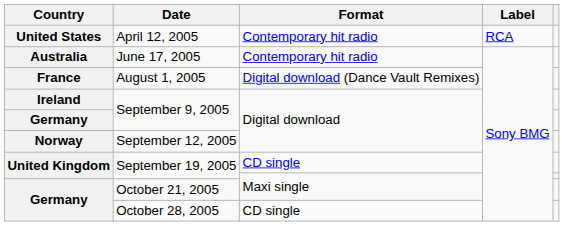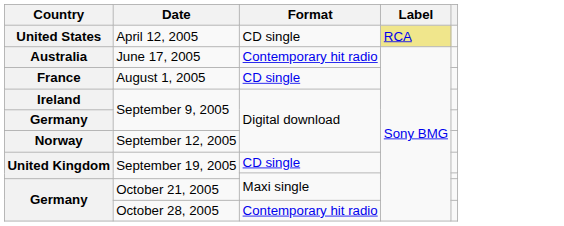 <table class="wikitable plainrowheaders">
 <tr>
 <th scope="col">Country</th>
 <th scope="col">Date</th>
 <th scope="col">Format</th>
 <th scope="col">Label</th>
 <th scope="col"></th>
 </tr>
 <tr>
 <th scope="row">United States</th>
 <td>April 12, 2005</td>
-<td><a href='#'>Contemporary hit radio</a></td>
-<td><a href='#'>RCA</a></td>
+<td>CD single</td>
+<td style="background: khaki;"><a href='#'>RCA</a></td>
 <td align="center"></td>
 </tr>
 <tr>
 <th scope="row">Australia</th>
 <td>June 17, 2005</td>
 <td><a href='#'>Contemporary hit radio</a></td>
 <td rowspan="9"><a href='#'>Sony BMG</a></td>
 <td align="center"></td>
 </tr>
 <tr>
 <th scope="row">France</th>
 <td>August 1, 2005</td>
-<td><a href='#'>Digital download</a> (Dance Vault Remixes)</td>
+<td><a href='#'>CD single</a></td>
 <td align="center"></td>
 </tr>
 <tr>
 <th scope="row">Ireland</th>
 <td rowspan="2">September 9, 2005</td>
 <td rowspan="3">Digital download</td>
 <td align="center"></td>
 </tr>
 <tr>
 <th scope="row">Germany</th>
 <td align="center"></td>
 </tr>
 <tr>
 <th scope="row">Norway</th>
 <td>September 12, 2005</td>
 <td align="center"></td>
 </tr>
 <tr>
 <th scope="row" rowspan="2">United Kingdom</th>
 <td rowspan="2">September 19, 2005</td>
 <td><a href='#'>CD single</a></td>
 <td align="center"></td>
 </tr>
 <tr>
 <td rowspan="2">Maxi single</td>
 <td align="center"></td>
 </tr>
 <tr>
 <th scope="row" rowspan="2">Germany</th>
 <td>October 21, 2005</td>
 <td align="center"></td>
 </tr>
 <tr>
 <td>October 28, 2005</td>
-<td>CD single</td>
+<td><a href='#'>Contemporary hit radio</a></td>
 <td align="center"></td>
 </tr>
 </table>
